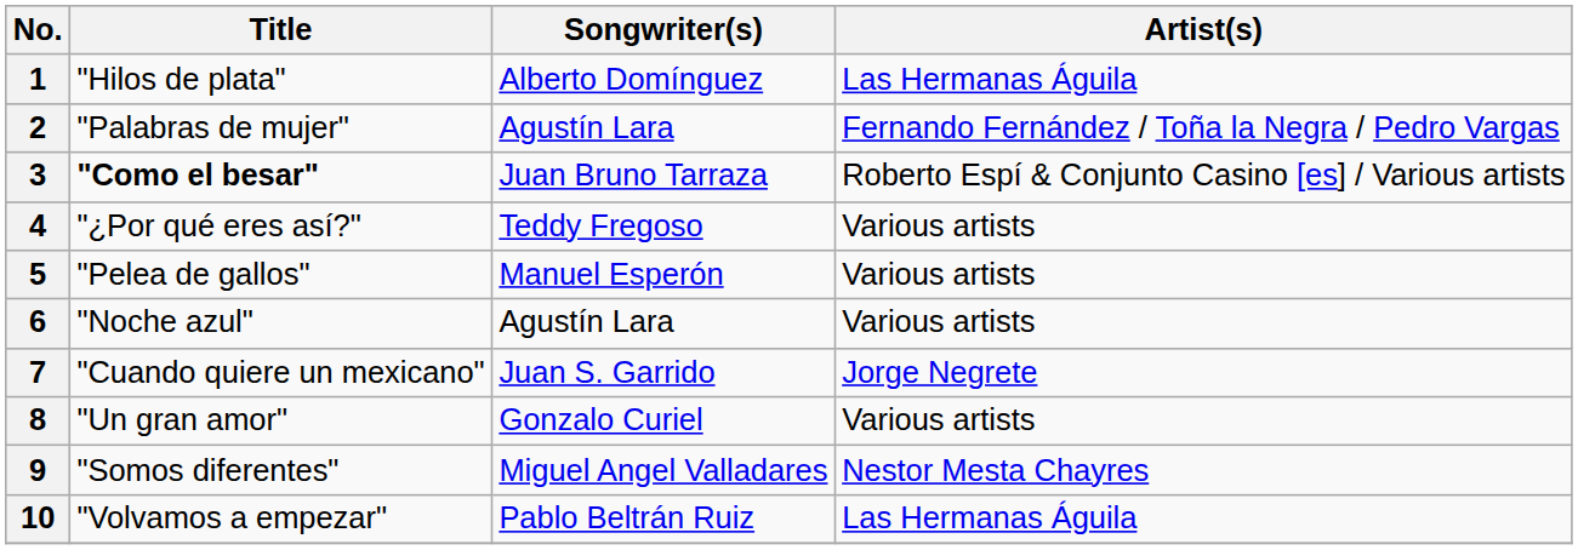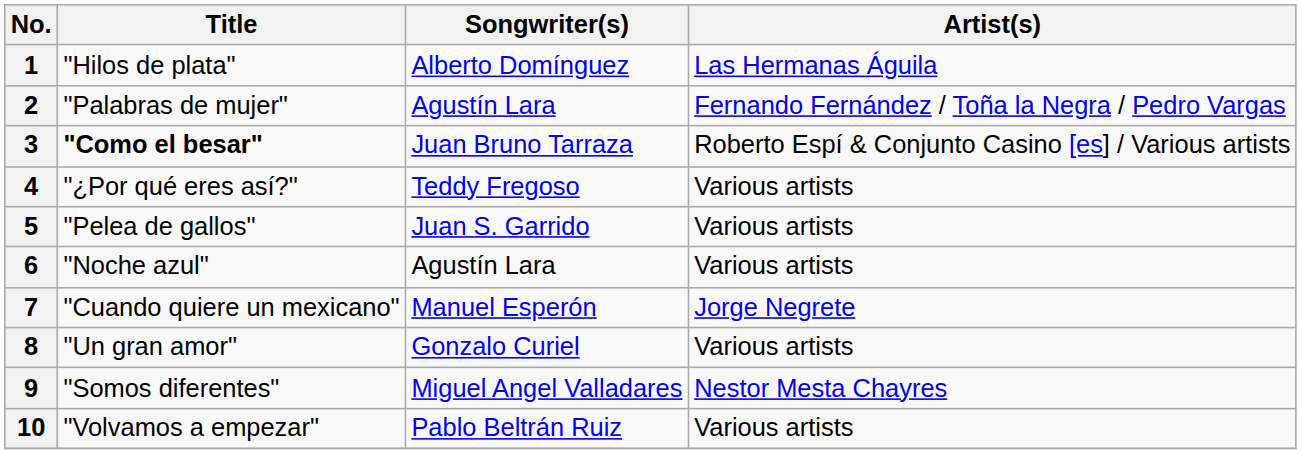 <table class="wikitable sortable" style="text-align: left">
 <tr>
 <th scope="col">No.</th>
 <th scope="col">Title</th>
 <th scope="col">Songwriter(s)</th>
 <th scope="col">Artist(s)</th>
 </tr>
 <tr>
 <th scope="row">1</th>
 <td>"Hilos de plata"</td>
 <td><a href='#'>Alberto Domínguez</a></td>
 <td><a href='#'>Las Hermanas Águila</a></td>
 </tr>
 <tr>
 <th scope="row">2</th>
 <td>"Palabras de mujer"</td>
 <td><a href='#'>Agustín Lara</a></td>
 <td><a href='#'>Fernando Fernández</a> / <a href='#'>Toña la Negra</a> / <a href='#'>Pedro Vargas</a></td>
 </tr>
 <tr>
 <th scope="row">3</th>
 <td><strong>"Como el besar"</strong></td>
 <td><a href='#'>Juan Bruno Tarraza</a></td>
 <td>Roberto Espí & Conjunto Casino <a href='#'>[es</a>] / Various artists</td>
 </tr>
 <tr>
 <th scope="row">4</th>
 <td>"¿Por qué eres así?"</td>
 <td><a href='#'>Teddy Fregoso</a></td>
 <td>Various artists</td>
 </tr>
 <tr>
 <th scope="row">5</th>
 <td>"Pelea de gallos"</td>
-<td><a href='#'>Manuel Esperón</a></td>
+<td><a href='#'>Juan S. Garrido</a></td>
 <td>Various artists</td>
 </tr>
 <tr>
 <th scope="row">6</th>
 <td>"Noche azul"</td>
 <td>Agustín Lara</td>
 <td>Various artists</td>
 </tr>
 <tr>
 <th scope="row">7</th>
 <td>"Cuando quiere un mexicano"</td>
-<td><a href='#'>Juan S. Garrido</a></td>
+<td><a href='#'>Manuel Esperón</a></td>
 <td><a href='#'>Jorge Negrete</a></td>
 </tr>
 <tr>
 <th scope="row">8</th>
 <td>"Un gran amor"</td>
 <td><a href='#'>Gonzalo Curiel</a></td>
 <td>Various artists</td>
 </tr>
 <tr>
 <th scope="row">9</th>
 <td>"Somos diferentes"</td>
 <td><a href='#'>Miguel Angel Valladares</a></td>
 <td><a href='#'>Nestor Mesta Chayres</a></td>
 </tr>
 <tr>
 <th scope="row">10</th>
 <td>"Volvamos a empezar"</td>
 <td><a href='#'>Pablo Beltrán Ruiz</a></td>
-<td><a href='#'>Las Hermanas Águila</a></td>
+<td>Various artists</td>
 </tr>
 <tr>
 </tr>
 </table>
